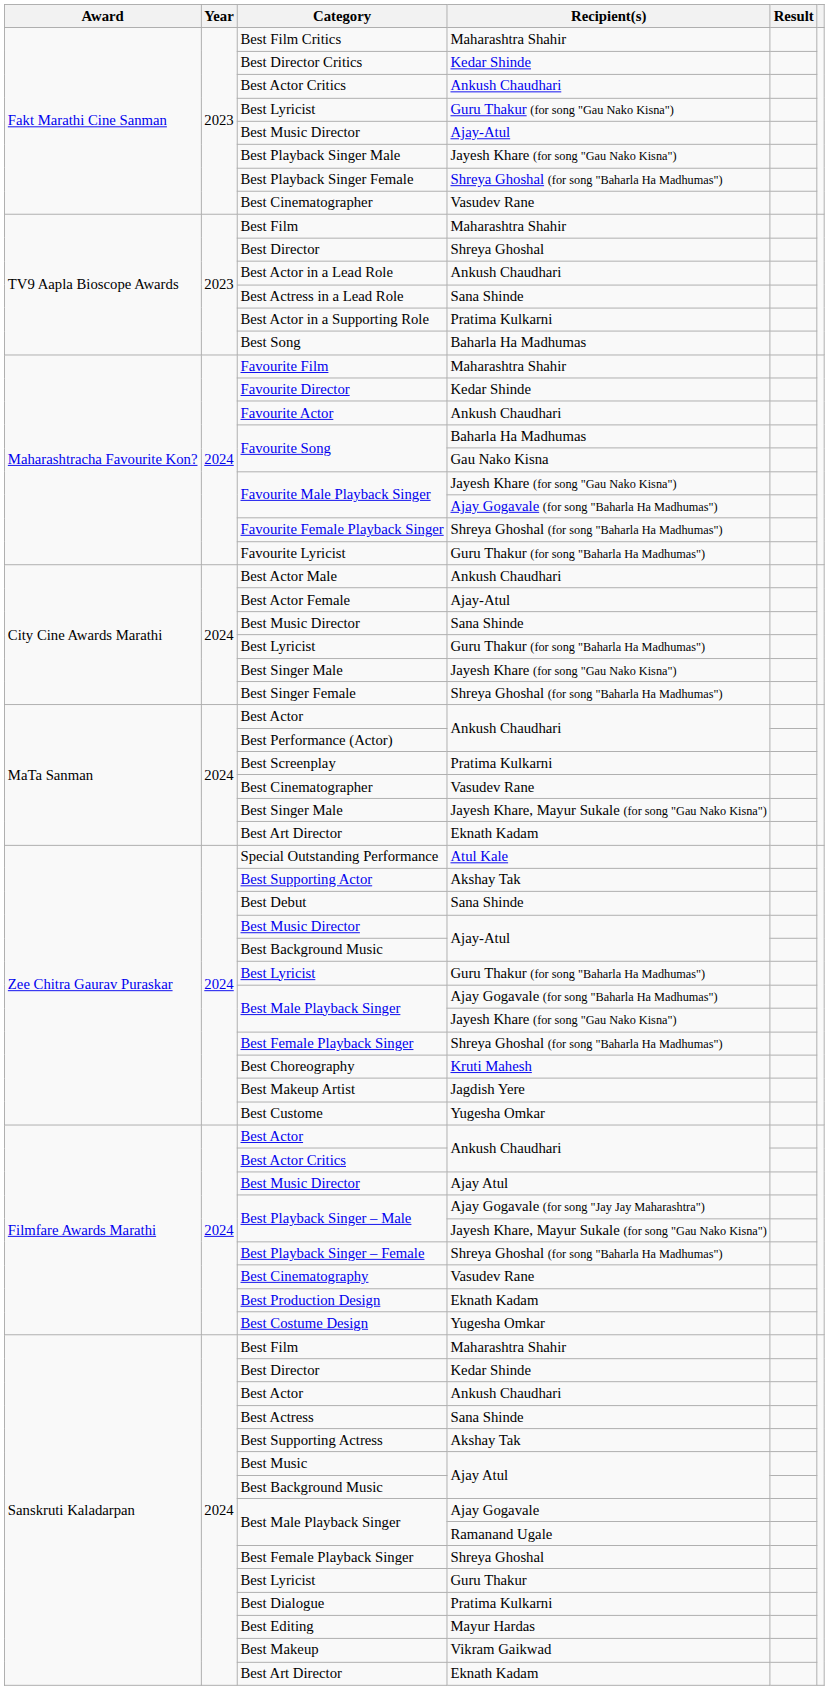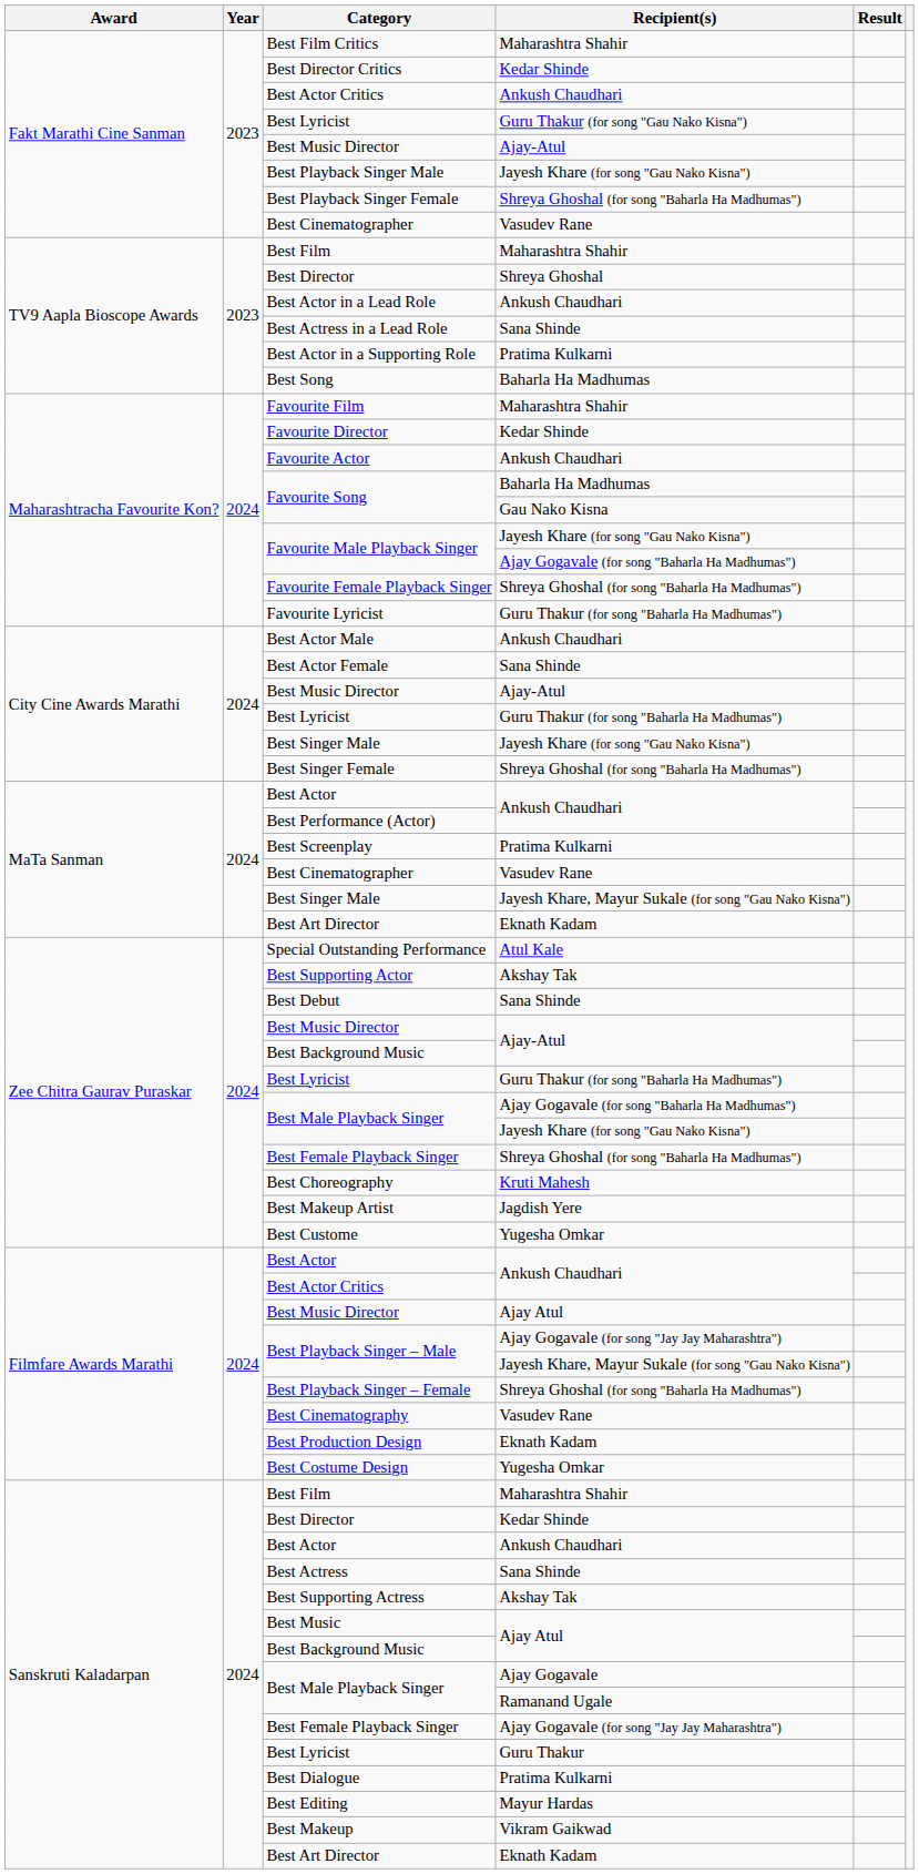 <table class="wikitable">
 <tr>
 <th>Award</th>
 <th>Year</th>
 <th>Category</th>
 <th>Recipient(s)</th>
 <th>Result</th>
 <th scope="col" class="unsortable"></th>
 </tr>
 <tr>
 <td rowspan="8"><a href='#'>Fakt Marathi Cine Sanman</a></td>
 <td rowspan="8">2023</td>
 <td>Best Film Critics</td>
 <td>Maharashtra Shahir</td>
 <td></td>
 <td rowspan="8"></td>
 </tr>
 <tr>
 <td>Best Director Critics</td>
 <td><a href='#'>Kedar Shinde</a></td>
 <td></td>
 </tr>
 <tr>
 <td>Best Actor Critics</td>
 <td><a href='#'>Ankush Chaudhari</a></td>
 <td></td>
 </tr>
 <tr>
 <td>Best Lyricist</td>
 <td><a href='#'>Guru Thakur</a> <small>(for song "Gau Nako Kisna")</small></td>
 <td></td>
 </tr>
 <tr>
 <td>Best Music Director</td>
 <td><a href='#'>Ajay-Atul</a></td>
 <td></td>
 </tr>
 <tr>
 <td>Best Playback Singer Male</td>
 <td>Jayesh Khare <small>(for song "Gau Nako Kisna")</small></td>
 <td></td>
 </tr>
 <tr>
 <td>Best Playback Singer Female</td>
 <td><a href='#'>Shreya Ghoshal</a> <small>(for song "Baharla Ha Madhumas")</small></td>
 <td></td>
 </tr>
 <tr>
 <td>Best Cinematographer</td>
 <td>Vasudev Rane</td>
 <td></td>
 </tr>
 <tr>
 <td rowspan="6">TV9 Aapla Bioscope Awards</td>
 <td rowspan="6">2023</td>
 <td>Best Film</td>
 <td>Maharashtra Shahir</td>
 <td></td>
 <td rowspan="6"></td>
 </tr>
 <tr>
 <td>Best Director</td>
 <td>Shreya Ghoshal</td>
 <td></td>
 </tr>
 <tr>
 <td>Best Actor in a Lead Role</td>
 <td>Ankush Chaudhari</td>
 <td></td>
 </tr>
 <tr>
 <td>Best Actress in a Lead Role</td>
 <td>Sana Shinde</td>
 <td></td>
 </tr>
 <tr>
 <td>Best Actor in a Supporting Role</td>
 <td>Pratima Kulkarni</td>
 <td></td>
 </tr>
 <tr>
 <td>Best Song</td>
 <td>Baharla Ha Madhumas</td>
 <td></td>
 </tr>
 <tr>
 <td rowspan="9"><a href='#'>Maharashtracha Favourite Kon?</a></td>
 <td rowspan="9"><a href='#'>2024</a></td>
 <td><a href='#'>Favourite Film</a></td>
 <td>Maharashtra Shahir</td>
 <td></td>
 <td rowspan="9"></td>
 </tr>
 <tr>
 <td><a href='#'>Favourite Director</a></td>
 <td>Kedar Shinde</td>
 <td></td>
 </tr>
 <tr>
 <td><a href='#'>Favourite Actor</a></td>
 <td>Ankush Chaudhari</td>
 <td></td>
 </tr>
 <tr>
 <td rowspan="2"><a href='#'>Favourite Song</a></td>
 <td>Baharla Ha Madhumas</td>
 <td></td>
 </tr>
 <tr>
 <td>Gau Nako Kisna</td>
 <td></td>
 </tr>
 <tr>
 <td rowspan="2"><a href='#'>Favourite Male Playback Singer</a></td>
 <td>Jayesh Khare <small>(for song "Gau Nako Kisna")</small></td>
 <td></td>
 </tr>
 <tr>
 <td><a href='#'>Ajay Gogavale</a> <small>(for song "Baharla Ha Madhumas")</small></td>
 <td></td>
 </tr>
 <tr>
 <td><a href='#'>Favourite Female Playback Singer</a></td>
 <td>Shreya Ghoshal <small>(for song "Baharla Ha Madhumas")</small></td>
 <td></td>
 </tr>
 <tr>
 <td>Favourite Lyricist</td>
 <td>Guru Thakur <small>(for song "Baharla Ha Madhumas")</small></td>
 <td></td>
 </tr>
 <tr>
 <td rowspan="6">City Cine Awards Marathi</td>
 <td rowspan="6">2024</td>
 <td>Best Actor Male</td>
 <td>Ankush Chaudhari</td>
 <td></td>
 <td rowspan="6"></td>
 </tr>
 <tr>
 <td>Best Actor Female</td>
-<td>Ajay-Atul</td>
+<td>Sana Shinde</td>
 <td></td>
 </tr>
 <tr>
 <td>Best Music Director</td>
-<td>Sana Shinde</td>
+<td>Ajay-Atul</td>
 <td></td>
 </tr>
 <tr>
 <td>Best Lyricist</td>
 <td>Guru Thakur <small>(for song "Baharla Ha Madhumas")</small></td>
 <td></td>
 </tr>
 <tr>
 <td>Best Singer Male</td>
 <td>Jayesh Khare <small>(for song "Gau Nako Kisna")</small></td>
 <td></td>
 </tr>
 <tr>
 <td>Best Singer Female</td>
 <td>Shreya Ghoshal <small>(for song "Baharla Ha Madhumas")</small></td>
 <td></td>
 </tr>
 <tr>
 <td rowspan="6">MaTa Sanman</td>
 <td rowspan="6">2024</td>
 <td>Best Actor</td>
 <td rowspan="2">Ankush Chaudhari</td>
 <td></td>
 <td rowspan="6"></td>
 </tr>
 <tr>
 <td>Best Performance (Actor)</td>
 <td></td>
 </tr>
 <tr>
 <td>Best Screenplay</td>
 <td>Pratima Kulkarni</td>
 <td></td>
 </tr>
 <tr>
 <td>Best Cinematographer</td>
 <td>Vasudev Rane</td>
 <td></td>
 </tr>
 <tr>
 <td>Best Singer Male</td>
 <td>Jayesh Khare, Mayur Sukale <small>(for song "Gau Nako Kisna")</small></td>
 <td></td>
 </tr>
 <tr>
 <td>Best Art Director</td>
 <td>Eknath Kadam</td>
 <td></td>
 </tr>
 <tr>
 <td rowspan="12"><a href='#'>Zee Chitra Gaurav Puraskar</a></td>
 <td rowspan="12"><a href='#'>2024</a></td>
 <td>Special Outstanding Performance</td>
 <td><a href='#'>Atul Kale</a></td>
 <td></td>
 <td rowspan="12"></td>
 </tr>
 <tr>
 <td><a href='#'>Best Supporting Actor</a></td>
 <td>Akshay Tak</td>
 <td></td>
 </tr>
 <tr>
 <td>Best Debut</td>
 <td>Sana Shinde</td>
 <td></td>
 </tr>
 <tr>
 <td><a href='#'>Best Music Director</a></td>
 <td rowspan="2">Ajay-Atul</td>
 <td></td>
 </tr>
 <tr>
 <td>Best Background Music</td>
 <td></td>
 </tr>
 <tr>
 <td><a href='#'>Best Lyricist</a></td>
 <td>Guru Thakur <small>(for song "Baharla Ha Madhumas")</small></td>
 <td></td>
 </tr>
 <tr>
 <td rowspan="2"><a href='#'>Best Male Playback Singer</a></td>
 <td>Ajay Gogavale <small>(for song "Baharla Ha Madhumas")</small></td>
 <td></td>
 </tr>
 <tr>
 <td>Jayesh Khare <small>(for song "Gau Nako Kisna")</small></td>
 <td></td>
 </tr>
 <tr>
 <td><a href='#'>Best Female Playback Singer</a></td>
 <td>Shreya Ghoshal <small>(for song "Baharla Ha Madhumas")</small></td>
 <td></td>
 </tr>
 <tr>
 <td>Best Choreography</td>
 <td><a href='#'>Kruti Mahesh</a></td>
 <td></td>
 </tr>
 <tr>
 <td>Best Makeup Artist</td>
 <td>Jagdish Yere</td>
 <td></td>
 </tr>
 <tr>
 <td>Best Custome</td>
 <td>Yugesha Omkar</td>
 <td></td>
 </tr>
 <tr>
 <td rowspan="9"><a href='#'>Filmfare Awards Marathi</a></td>
 <td rowspan="9"><a href='#'>2024</a></td>
 <td><a href='#'>Best Actor</a></td>
 <td rowspan="2">Ankush Chaudhari</td>
 <td></td>
 <td rowspan="9"></td>
 </tr>
 <tr>
 <td><a href='#'>Best Actor Critics</a></td>
 <td></td>
 </tr>
 <tr>
 <td><a href='#'>Best Music Director</a></td>
 <td>Ajay Atul</td>
 <td></td>
 </tr>
 <tr>
 <td rowspan="2"><a href='#'>Best Playback Singer – Male</a></td>
 <td>Ajay Gogavale <small>(for song "Jay Jay Maharashtra")</small></td>
 <td></td>
 </tr>
 <tr>
 <td>Jayesh Khare, Mayur Sukale <small>(for song "Gau Nako Kisna")</small></td>
 <td></td>
 </tr>
 <tr>
 <td><a href='#'>Best Playback Singer – Female</a></td>
 <td>Shreya Ghoshal <small>(for song "Baharla Ha Madhumas")</small></td>
 <td></td>
 </tr>
 <tr>
 <td><a href='#'>Best Cinematography</a></td>
 <td>Vasudev Rane</td>
 <td></td>
 </tr>
 <tr>
 <td><a href='#'>Best Production Design</a></td>
 <td>Eknath Kadam</td>
 <td></td>
 </tr>
 <tr>
 <td><a href='#'>Best Costume Design</a></td>
 <td>Yugesha Omkar</td>
 <td></td>
 </tr>
 <tr>
 <td rowspan="15">Sanskruti Kaladarpan</td>
 <td rowspan="15">2024</td>
 <td>Best Film</td>
 <td>Maharashtra Shahir</td>
 <td></td>
 <td rowspan="15"></td>
 </tr>
 <tr>
 <td>Best Director</td>
 <td>Kedar Shinde</td>
 <td></td>
 </tr>
 <tr>
 <td>Best Actor</td>
 <td>Ankush Chaudhari</td>
 <td></td>
 </tr>
 <tr>
 <td>Best Actress</td>
 <td>Sana Shinde</td>
 <td></td>
 </tr>
 <tr>
 <td>Best Supporting Actress</td>
 <td>Akshay Tak</td>
 <td></td>
 </tr>
 <tr>
 <td>Best Music</td>
 <td rowspan="2">Ajay Atul</td>
 <td></td>
 </tr>
 <tr>
 <td>Best Background Music</td>
 <td></td>
 </tr>
 <tr>
 <td rowspan="2">Best Male Playback Singer</td>
 <td>Ajay Gogavale</td>
 <td></td>
 </tr>
 <tr>
 <td>Ramanand Ugale</td>
 <td></td>
 </tr>
 <tr>
 <td>Best Female Playback Singer</td>
-<td>Shreya Ghoshal</td>
+<td>Ajay Gogavale <small>(for song "Jay Jay Maharashtra")</small></td>
 <td></td>
 </tr>
 <tr>
 <td>Best Lyricist</td>
 <td>Guru Thakur</td>
 <td></td>
 </tr>
 <tr>
 <td>Best Dialogue</td>
 <td>Pratima Kulkarni</td>
 <td></td>
 </tr>
 <tr>
 <td>Best Editing</td>
 <td>Mayur Hardas</td>
 <td></td>
 </tr>
 <tr>
 <td>Best Makeup</td>
 <td>Vikram Gaikwad</td>
 <td></td>
 </tr>
 <tr>
 <td>Best Art Director</td>
 <td>Eknath Kadam</td>
 <td></td>
 </tr>
 </table>
